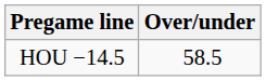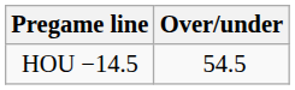 <table class="wikitable">
 <tr align="center">
 <th style=>Pregame line</th>
 <th style=>Over/under</th>
 </tr>
 <tr align="center">
 <td>HOU −14.5</td>
-<td> 58.5</td>
+<td> 54.5</td>
 </tr>
 </table>
